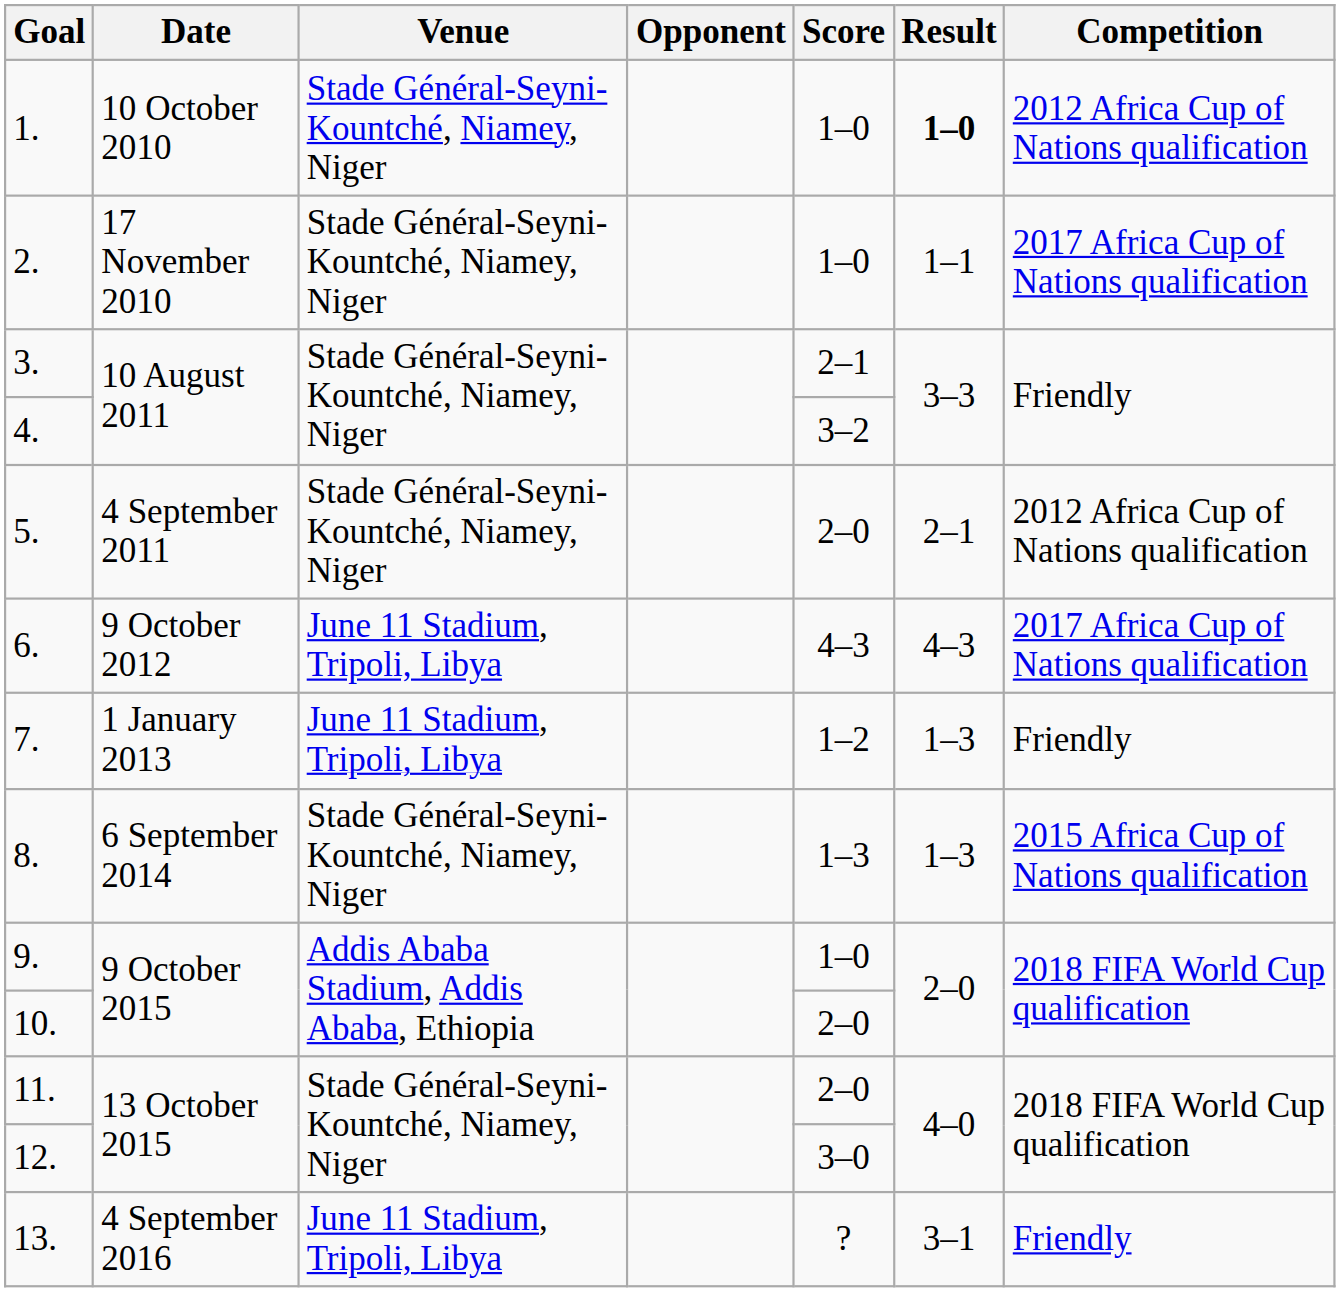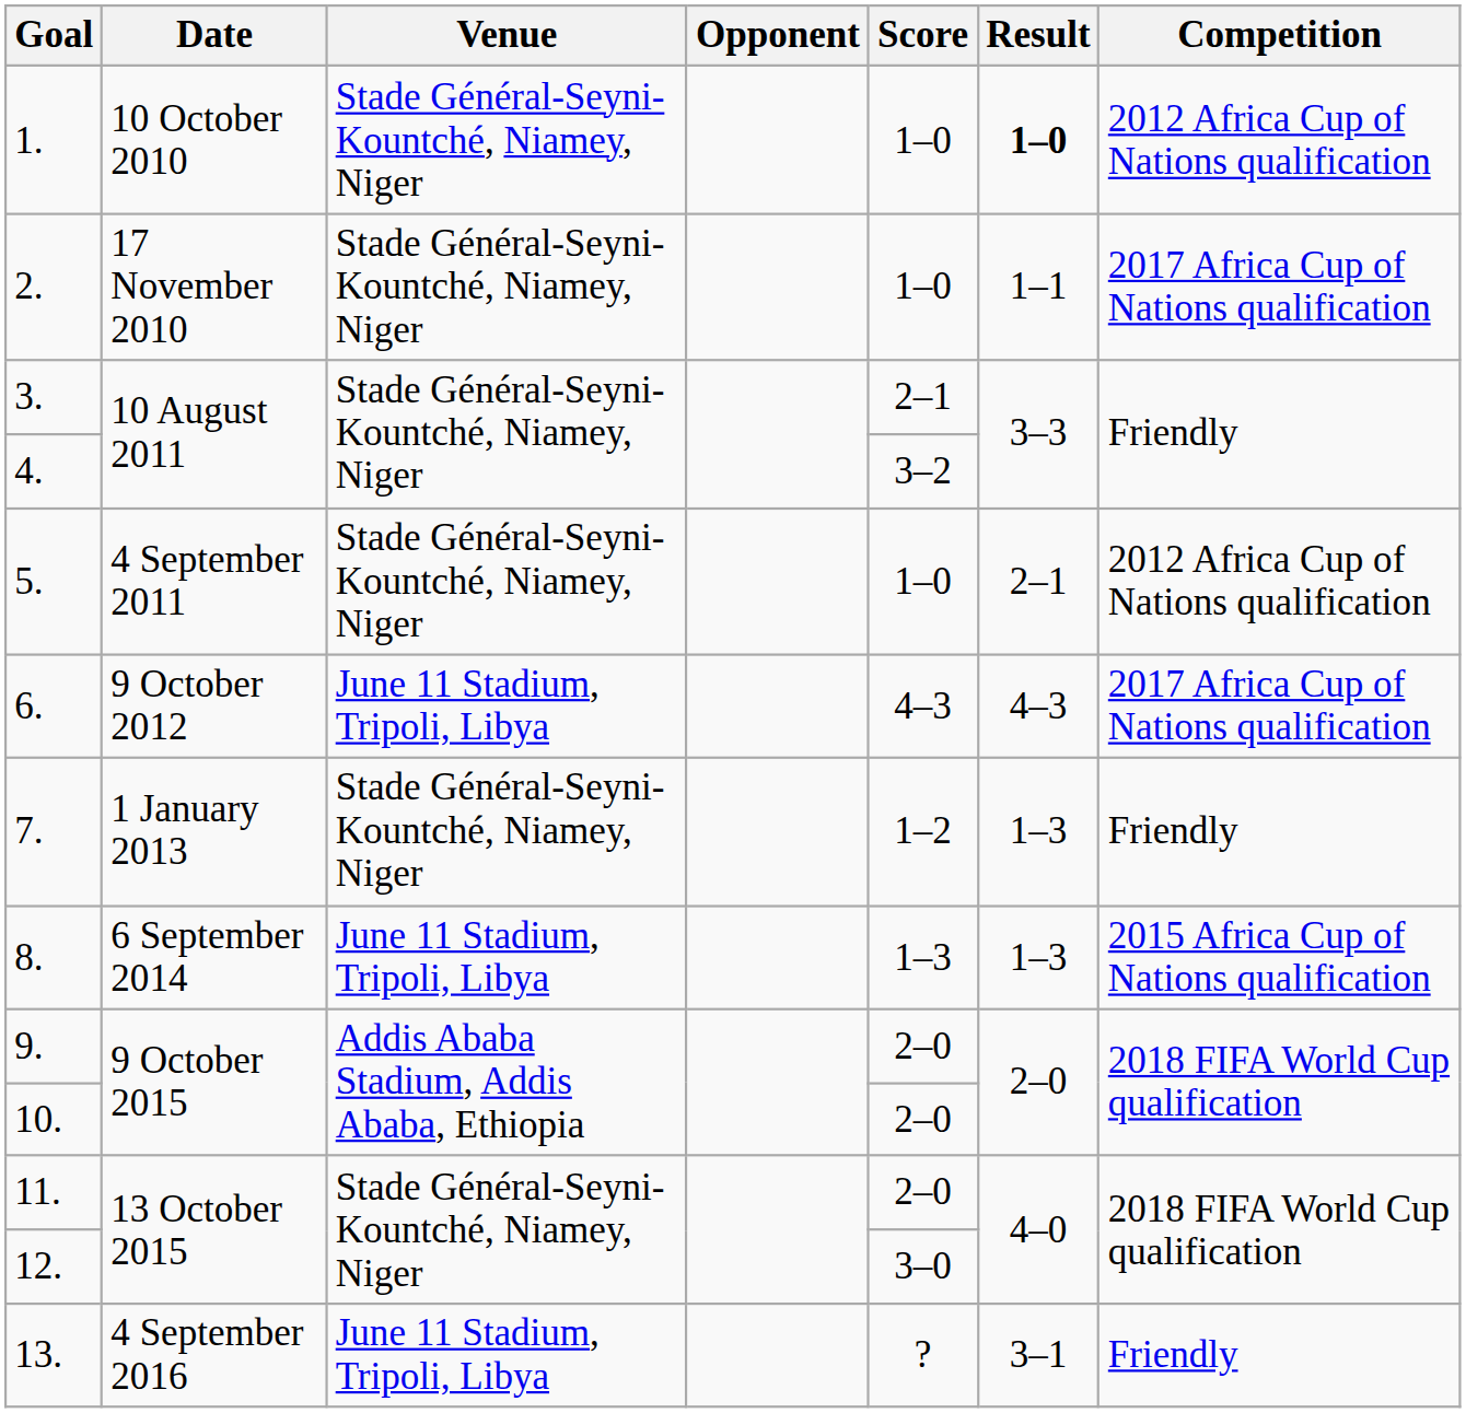 <table class="wikitable plainrowheaders sortable">
 <tr>
 <th>Goal</th>
 <th>Date</th>
 <th>Venue</th>
 <th>Opponent</th>
 <th>Score</th>
 <th>Result</th>
 <th>Competition</th>
 </tr>
 <tr>
 <td>1.</td>
 <td>10 October 2010</td>
 <td><a href='#'>Stade Général-Seyni-Kountché</a>, <a href='#'>Niamey</a>, Niger</td>
 <td></td>
 <td align=center>1–0</td>
 <td align=center><strong>1–0</strong></td>
 <td><a href='#'>2012 Africa Cup of Nations qualification</a></td>
 </tr>
 <tr>
 <td>2.</td>
 <td>17 November 2010</td>
 <td>Stade Général-Seyni-Kountché, Niamey, Niger</td>
 <td></td>
 <td align=center>1–0</td>
 <td align=center>1–1</td>
 <td><a href='#'>2017 Africa Cup of Nations qualification</a></td>
 </tr>
 <tr>
 <td>3.</td>
 <td rowspan="2">10 August 2011</td>
 <td rowspan="2">Stade Général-Seyni-Kountché, Niamey, Niger</td>
 <td rowspan="2"></td>
 <td align=center>2–1</td>
 <td rowspan="2" style="text-align:center">3–3</td>
 <td rowspan="2">Friendly</td>
 </tr>
 <tr>
 <td>4.</td>
 <td align=center>3–2</td>
 </tr>
 <tr>
 <td>5.</td>
 <td>4 September 2011</td>
 <td>Stade Général-Seyni-Kountché, Niamey, Niger</td>
 <td></td>
-<td align=center>2–0</td>
+<td align=center>1–0</td>
 <td align=center>2–1</td>
 <td>2012 Africa Cup of Nations qualification</td>
 </tr>
 <tr>
 <td>6.</td>
 <td>9 October 2012</td>
 <td><a href='#'>June 11 Stadium</a>, <a href='#'>Tripoli, Libya</a></td>
 <td></td>
 <td align=center>4–3</td>
 <td align=center>4–3</td>
 <td><a href='#'>2017 Africa Cup of Nations qualification</a></td>
 </tr>
 <tr>
 <td>7.</td>
 <td>1 January 2013</td>
-<td><a href='#'>June 11 Stadium</a>, <a href='#'>Tripoli, Libya</a></td>
+<td>Stade Général-Seyni-Kountché, Niamey, Niger</td>
 <td></td>
 <td align=center>1–2</td>
 <td align=center>1–3</td>
 <td>Friendly</td>
 </tr>
 <tr>
 <td>8.</td>
 <td>6 September 2014</td>
-<td>Stade Général-Seyni-Kountché, Niamey, Niger</td>
+<td><a href='#'>June 11 Stadium</a>, <a href='#'>Tripoli, Libya</a></td>
 <td></td>
 <td align=center>1–3</td>
 <td align=center>1–3</td>
 <td><a href='#'>2015 Africa Cup of Nations qualification</a></td>
 </tr>
 <tr>
 <td>9.</td>
 <td rowspan="2">9 October 2015</td>
 <td rowspan="2"><a href='#'>Addis Ababa Stadium</a>, <a href='#'>Addis Ababa</a>, Ethiopia</td>
 <td rowspan="2"></td>
-<td align=center>1–0</td>
+<td align=center>2–0</td>
 <td rowspan="2" style="text-align:center">2–0</td>
 <td rowspan="2"><a href='#'>2018 FIFA World Cup qualification</a></td>
 </tr>
 <tr>
 <td>10.</td>
 <td align=center>2–0</td>
 </tr>
 <tr>
 <td>11.</td>
 <td rowspan="2">13 October 2015</td>
 <td rowspan="2">Stade Général-Seyni-Kountché, Niamey, Niger</td>
 <td rowspan="2"></td>
 <td align=center>2–0</td>
 <td rowspan="2" style="text-align:center">4–0</td>
 <td rowspan="2">2018 FIFA World Cup qualification</td>
 </tr>
 <tr>
 <td>12.</td>
 <td align=center>3–0</td>
 </tr>
 <tr>
 <td>13.</td>
 <td>4 September 2016</td>
 <td><a href='#'>June 11 Stadium</a>, <a href='#'>Tripoli, Libya</a></td>
 <td></td>
 <td align=center>?</td>
 <td align=center>3–1</td>
 <td><a href='#'>Friendly</a></td>
 </tr>
 </table>
